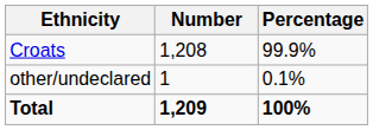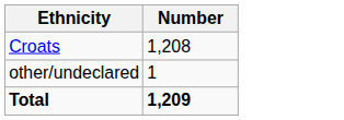 <table class="wikitable">
 <tr>
 <th width="100px">Ethnicity</th>
 <th width="80px">Number</th>
-<th width="80px">Percentage</th>
 </tr>
 <tr>
 <td><a href='#'>Croats</a></td>
 <td>1,208</td>
-<td>99.9%</td>
 </tr>
 <tr>
 <td>other/undeclared</td>
 <td>1</td>
-<td>0.1%</td>
 </tr>
 <tr>
 <td><strong>Total</strong></td>
 <td><strong>1,209</strong></td>
-<td><strong>100%</strong></td>
 </tr>
 </table>
